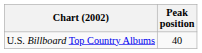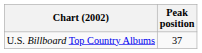 <table class="wikitable">
 <tr>
 <th>Chart (2002)</th>
 <th>Peak<br>position</th>
 </tr>
 <tr>
 <td>U.S. <em>Billboard</em> <a href='#'>Top Country Albums</a></td>
-<td align="center">40</td>
+<td align="center">37</td>
 </tr>
 </table>
